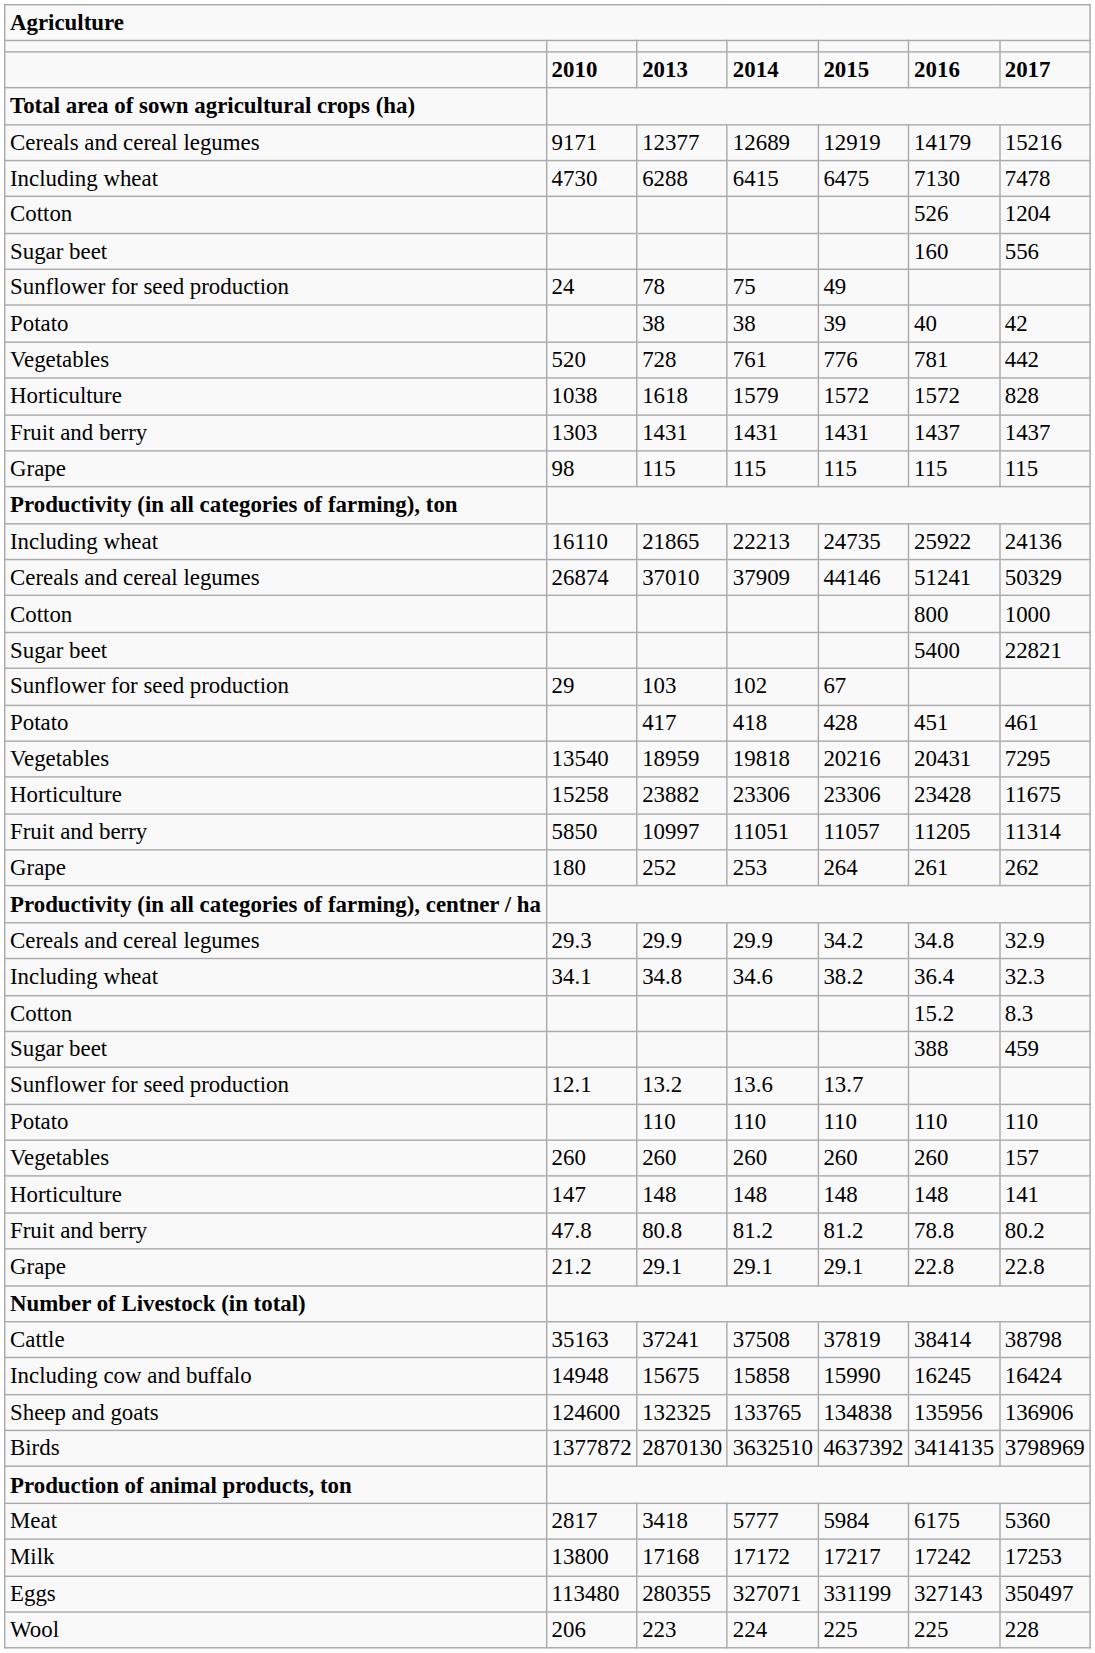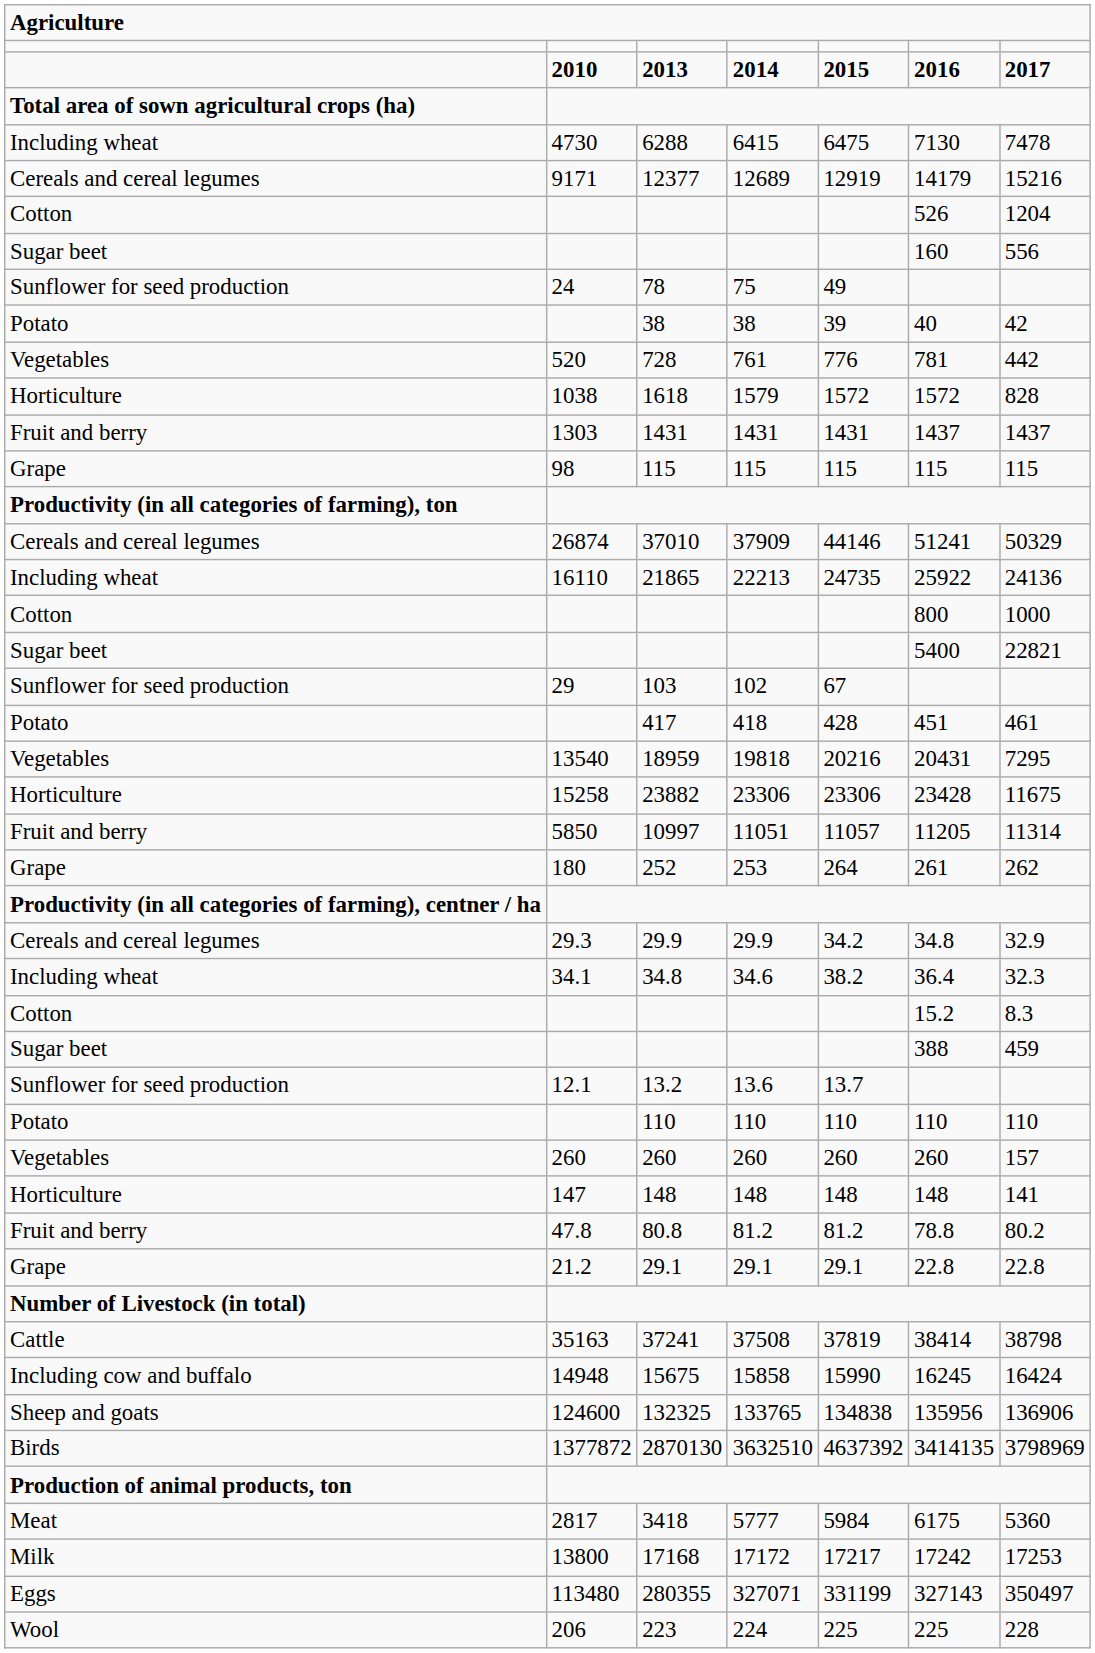 <table class="wikitable">
 <tr>
 <td colspan="7"><strong>Agriculture</strong></td>
 </tr>
 <tr>
 <td></td>
 <td></td>
 <td></td>
 <td></td>
 <td></td>
 <td></td>
 <td></td>
 </tr>
 <tr>
 <td></td>
 <td><strong>2010</strong></td>
 <td><strong>2013</strong></td>
 <td><strong>2014</strong></td>
 <td><strong>2015</strong></td>
 <td><strong>2016</strong></td>
 <td><strong>2017</strong></td>
 </tr>
 <tr>
 <td><strong>Total  area of sown agricultural crops (ha)                   </strong></td>
 <td colspan="6"></td>
 </tr>
 <tr>
+<td>Including  wheat</td>
+<td>4730</td>
+<td>6288</td>
+<td>6415</td>
+<td>6475</td>
+<td>7130</td>
+<td>7478</td>
+</tr>
+<tr>
 <td>Cereals  and cereal legumes</td>
 <td>9171</td>
 <td>12377</td>
 <td>12689</td>
 <td>12919</td>
 <td>14179</td>
 <td>15216</td>
-</tr>
-<tr>
-<td>Including  wheat</td>
-<td>4730</td>
-<td>6288</td>
-<td>6415</td>
-<td>6475</td>
-<td>7130</td>
-<td>7478</td>
 </tr>
 <tr>
 <td>Cotton</td>
 <td></td>
 <td></td>
 <td></td>
 <td></td>
 <td>526</td>
 <td>1204</td>
 </tr>
 <tr>
 <td>Sugar  beet</td>
 <td></td>
 <td></td>
 <td></td>
 <td></td>
 <td>160</td>
 <td>556</td>
 </tr>
 <tr>
 <td>Sunflower  for seed production</td>
 <td>24</td>
 <td>78</td>
 <td>75</td>
 <td>49</td>
 <td></td>
 <td></td>
 </tr>
 <tr>
 <td>Potato</td>
 <td></td>
 <td>38</td>
 <td>38</td>
 <td>39</td>
 <td>40</td>
 <td>42</td>
 </tr>
 <tr>
 <td>Vegetables</td>
 <td>520</td>
 <td>728</td>
 <td>761</td>
 <td>776</td>
 <td>781</td>
 <td>442</td>
 </tr>
 <tr>
 <td>Horticulture</td>
 <td>1038</td>
 <td>1618</td>
 <td>1579</td>
 <td>1572</td>
 <td>1572</td>
 <td>828</td>
 </tr>
 <tr>
 <td>Fruit  and berry</td>
 <td>1303</td>
 <td>1431</td>
 <td>1431</td>
 <td>1431</td>
 <td>1437</td>
 <td>1437</td>
 </tr>
 <tr>
 <td>Grape</td>
 <td>98</td>
 <td>115</td>
 <td>115</td>
 <td>115</td>
 <td>115</td>
 <td>115</td>
 </tr>
 <tr>
 <td><strong>Productivity  (in all categories of farming), ton</strong></td>
 <td colspan="6"></td>
 </tr>
 <tr>
+<td>Cereals  and cereal legumes</td>
+<td>26874</td>
+<td>37010</td>
+<td>37909</td>
+<td>44146</td>
+<td>51241</td>
+<td>50329</td>
+</tr>
+<tr>
 <td>Including  wheat</td>
 <td>16110</td>
 <td>21865</td>
 <td>22213</td>
 <td>24735</td>
 <td>25922</td>
 <td>24136</td>
-</tr>
-<tr>
-<td>Cereals  and cereal legumes</td>
-<td>26874</td>
-<td>37010</td>
-<td>37909</td>
-<td>44146</td>
-<td>51241</td>
-<td>50329</td>
 </tr>
 <tr>
 <td>Cotton</td>
 <td></td>
 <td></td>
 <td></td>
 <td></td>
 <td>800</td>
 <td>1000</td>
 </tr>
 <tr>
 <td>Sugar  beet</td>
 <td></td>
 <td></td>
 <td></td>
 <td></td>
 <td>5400</td>
 <td>22821</td>
 </tr>
 <tr>
 <td>Sunflower  for seed production</td>
 <td>29</td>
 <td>103</td>
 <td>102</td>
 <td>67</td>
 <td></td>
 <td></td>
 </tr>
 <tr>
 <td>Potato</td>
 <td></td>
 <td>417</td>
 <td>418</td>
 <td>428</td>
 <td>451</td>
 <td>461</td>
 </tr>
 <tr>
 <td>Vegetables</td>
 <td>13540</td>
 <td>18959</td>
 <td>19818</td>
 <td>20216</td>
 <td>20431</td>
 <td>7295</td>
 </tr>
 <tr>
 <td>Horticulture</td>
 <td>15258</td>
 <td>23882</td>
 <td>23306</td>
 <td>23306</td>
 <td>23428</td>
 <td>11675</td>
 </tr>
 <tr>
 <td>Fruit  and berry</td>
 <td>5850</td>
 <td>10997</td>
 <td>11051</td>
 <td>11057</td>
 <td>11205</td>
 <td>11314</td>
 </tr>
 <tr>
 <td>Grape</td>
 <td>180</td>
 <td>252</td>
 <td>253</td>
 <td>264</td>
 <td>261</td>
 <td>262</td>
 </tr>
 <tr>
 <td><strong>Productivity  (in all categories of farming), centner / ha</strong></td>
 <td colspan="6"></td>
 </tr>
 <tr>
 <td>Cereals  and cereal legumes</td>
 <td>29.3</td>
 <td>29.9</td>
 <td>29.9</td>
 <td>34.2</td>
 <td>34.8</td>
 <td>32.9</td>
 </tr>
 <tr>
 <td>Including  wheat</td>
 <td>34.1</td>
 <td>34.8</td>
 <td>34.6</td>
 <td>38.2</td>
 <td>36.4</td>
 <td>32.3</td>
 </tr>
 <tr>
 <td>Cotton</td>
 <td></td>
 <td></td>
 <td></td>
 <td></td>
 <td>15.2</td>
 <td>8.3</td>
 </tr>
 <tr>
 <td>Sugar  beet</td>
 <td></td>
 <td></td>
 <td></td>
 <td></td>
 <td>388</td>
 <td>459</td>
 </tr>
 <tr>
 <td>Sunflower  for seed production</td>
 <td>12.1</td>
 <td>13.2</td>
 <td>13.6</td>
 <td>13.7</td>
 <td></td>
 <td></td>
 </tr>
 <tr>
 <td>Potato</td>
 <td></td>
 <td>110</td>
 <td>110</td>
 <td>110</td>
 <td>110</td>
 <td>110</td>
 </tr>
 <tr>
 <td>Vegetables</td>
 <td>260</td>
 <td>260</td>
 <td>260</td>
 <td>260</td>
 <td>260</td>
 <td>157</td>
 </tr>
 <tr>
 <td>Horticulture</td>
 <td>147</td>
 <td>148</td>
 <td>148</td>
 <td>148</td>
 <td>148</td>
 <td>141</td>
 </tr>
 <tr>
 <td>Fruit  and berry</td>
 <td>47.8</td>
 <td>80.8</td>
 <td>81.2</td>
 <td>81.2</td>
 <td>78.8</td>
 <td>80.2</td>
 </tr>
 <tr>
 <td>Grape</td>
 <td>21.2</td>
 <td>29.1</td>
 <td>29.1</td>
 <td>29.1</td>
 <td>22.8</td>
 <td>22.8</td>
 </tr>
 <tr>
 <td><strong>Number  of Livestock (in total)</strong></td>
 <td colspan="6"></td>
 </tr>
 <tr>
 <td>Cattle</td>
 <td>35163</td>
 <td>37241</td>
 <td>37508</td>
 <td>37819</td>
 <td>38414</td>
 <td>38798</td>
 </tr>
 <tr>
 <td>Including  cow and buffalo</td>
 <td>14948</td>
 <td>15675</td>
 <td>15858</td>
 <td>15990</td>
 <td>16245</td>
 <td>16424</td>
 </tr>
 <tr>
 <td>Sheep  and goats</td>
 <td>124600</td>
 <td>132325</td>
 <td>133765</td>
 <td>134838</td>
 <td>135956</td>
 <td>136906</td>
 </tr>
 <tr>
 <td>Birds</td>
 <td>1377872</td>
 <td>2870130</td>
 <td>3632510</td>
 <td>4637392</td>
 <td>3414135</td>
 <td>3798969</td>
 </tr>
 <tr>
 <td><strong>Production  of animal products, ton</strong></td>
 <td colspan="6"></td>
 </tr>
 <tr>
 <td>Meat</td>
 <td>2817</td>
 <td>3418</td>
 <td>5777</td>
 <td>5984</td>
 <td>6175</td>
 <td>5360</td>
 </tr>
 <tr>
 <td>Milk</td>
 <td>13800</td>
 <td>17168</td>
 <td>17172</td>
 <td>17217</td>
 <td>17242</td>
 <td>17253</td>
 </tr>
 <tr>
 <td>Eggs</td>
 <td>113480</td>
 <td>280355</td>
 <td>327071</td>
 <td>331199</td>
 <td>327143</td>
 <td>350497</td>
 </tr>
 <tr>
 <td>Wool</td>
 <td>206</td>
 <td>223</td>
 <td>224</td>
 <td>225</td>
 <td>225</td>
 <td>228</td>
 </tr>
 </table>
